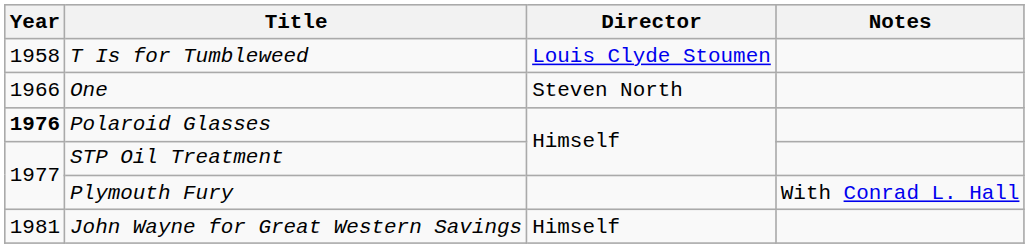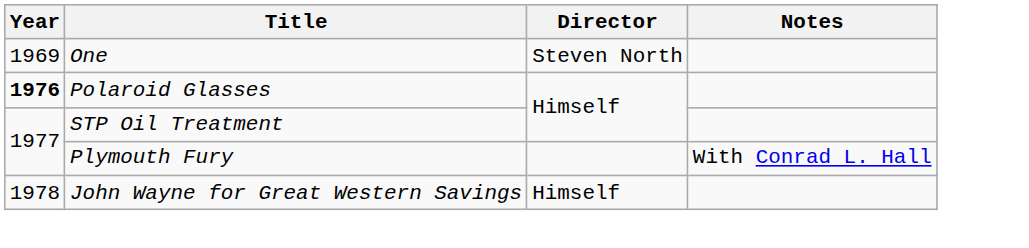 <table class="wikitable">
 <tr>
 <th>Year</th>
 <th>Title</th>
 <th>Director</th>
 <th>Notes</th>
 </tr>
 <tr>
-<td>1958</td>
-<td><em>T Is for Tumbleweed</em></td>
-<td><a href='#'>Louis Clyde Stoumen</a></td>
-<td></td>
-</tr>
-<tr>
-<td>1966</td>
+<td>1969</td>
 <td><em>One</em></td>
 <td>Steven North</td>
 <td></td>
 </tr>
 <tr>
 <td><strong>1976</strong></td>
 <td><em>Polaroid Glasses</em></td>
 <td rowspan=2>Himself</td>
 <td></td>
 </tr>
 <tr>
 <td rowspan=2>1977</td>
 <td><em>STP Oil Treatment</em></td>
 <td></td>
 </tr>
 <tr>
 <td><em>Plymouth Fury</em></td>
 <td></td>
 <td>With <a href='#'>Conrad L. Hall</a></td>
 </tr>
 <tr>
-<td>1981</td>
+<td>1978</td>
 <td><em>John Wayne for Great Western Savings</em></td>
 <td>Himself</td>
 <td></td>
 </tr>
 </table>
